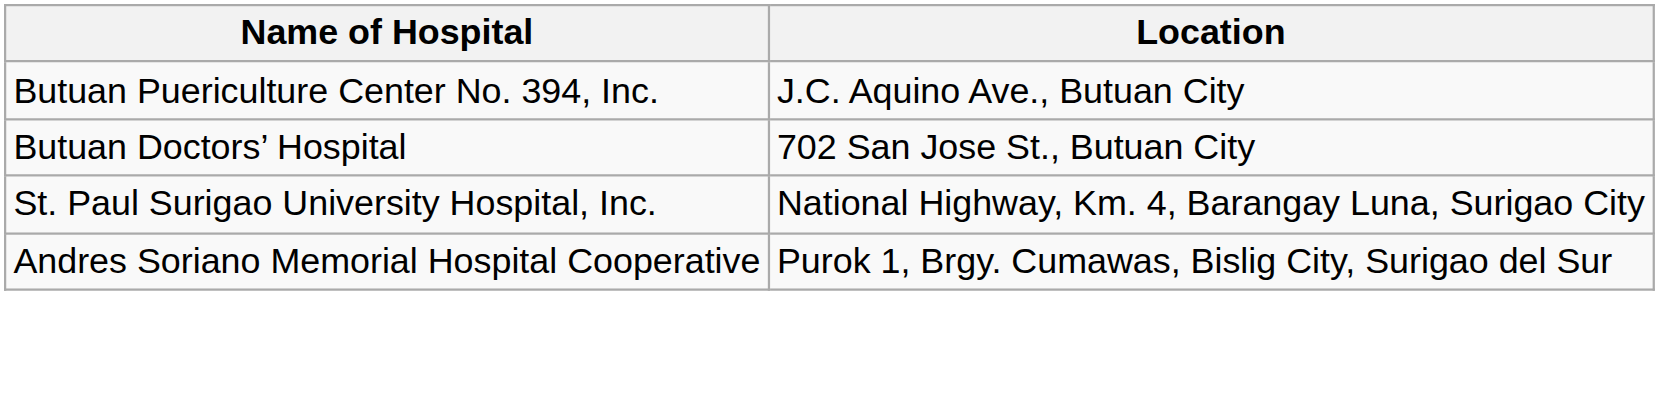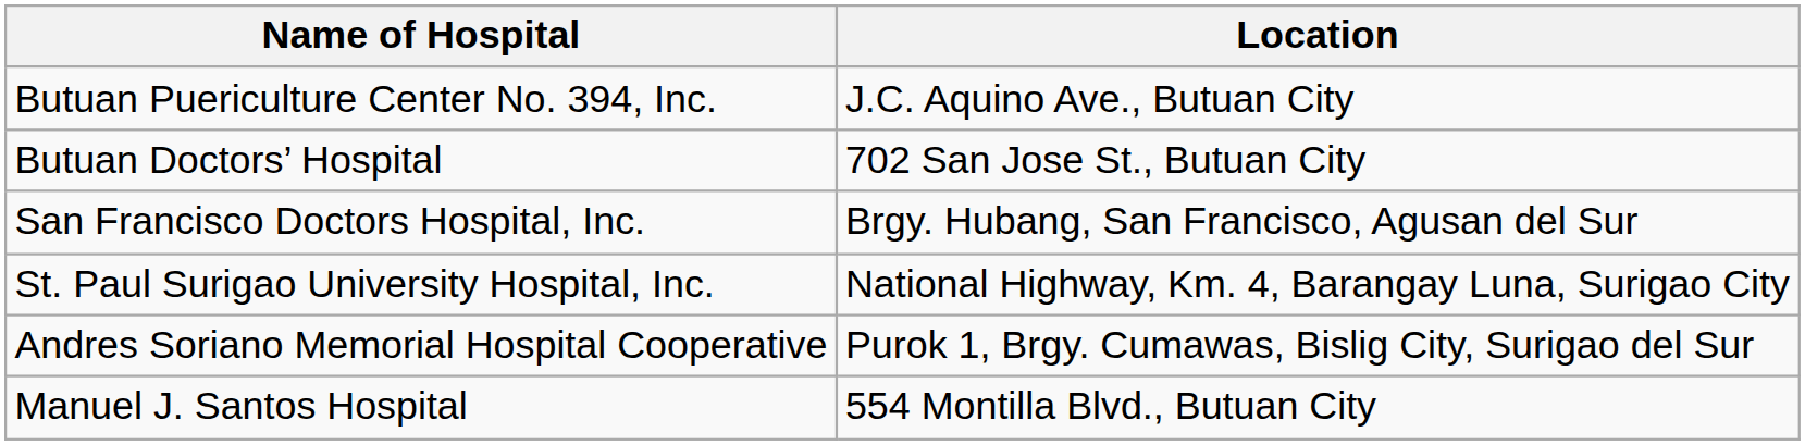 <table class="wikitable">
 <tr>
 <th>Name of Hospital</th>
 <th>Location</th>
 </tr>
 <tr style="vertical-align:middle;">
 <td>Butuan Puericulture Center No. 394, Inc.</td>
 <td>J.C. Aquino Ave., Butuan City</td>
 </tr>
 <tr style="vertical-align:middle;">
 <td>Butuan Doctors’ Hospital</td>
 <td>702 San Jose St., Butuan City</td>
 </tr>
 <tr style="vertical-align:middle;">
+<td>San Francisco Doctors Hospital, Inc.</td>
+<td>Brgy. Hubang, San Francisco, Agusan del Sur</td>
+</tr>
+<tr style="vertical-align:middle;">
 <td>St. Paul Surigao University Hospital, Inc.</td>
 <td>National Highway, Km. 4, Barangay Luna, Surigao City</td>
 </tr>
 <tr style="vertical-align:middle;">
 <td>Andres Soriano Memorial Hospital Cooperative</td>
 <td>Purok 1, Brgy. Cumawas, Bislig City, Surigao del Sur</td>
 </tr>
+<tr style="vertical-align:middle;">
+<td>Manuel J. Santos Hospital</td>
+<td>554 Montilla Blvd., Butuan City</td>
+</tr>
 </table>
